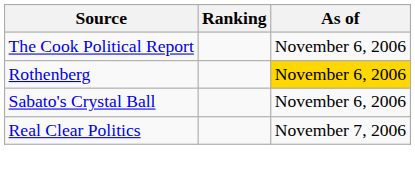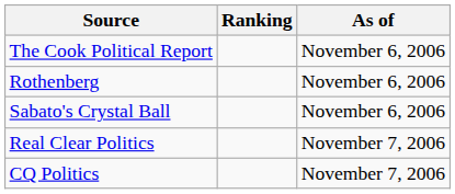 <table class="wikitable" style="text-align:center">
 <tr>
 <th>Source</th>
 <th>Ranking</th>
 <th>As of</th>
 </tr>
 <tr>
 <td align=left><a href='#'>The Cook Political Report</a></td>
 <td></td>
 <td>November 6, 2006</td>
 </tr>
 <tr>
 <td align=left><a href='#'>Rothenberg</a></td>
 <td></td>
-<td style="background: gold;">November 6, 2006</td>
+<td>November 6, 2006</td>
 </tr>
 <tr>
 <td align=left><a href='#'>Sabato's Crystal Ball</a></td>
 <td></td>
 <td>November 6, 2006</td>
 </tr>
 <tr>
 <td align=left><a href='#'>Real Clear Politics</a></td>
 <td></td>
 <td>November 7, 2006</td>
 </tr>
+<tr>
+<td align=left><a href='#'>CQ Politics</a></td>
+<td></td>
+<td>November 7, 2006</td>
+</tr>
 </table>
